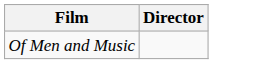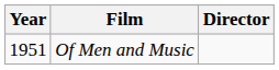 <table class="wikitable">
 <tr>
+<th>Year</th>
 <th>Film</th>
 <th>Director</th>
 </tr>
 <tr>
+<td>1951</td>
 <td><em>Of Men and Music</em></td>
 <td></td>
 </tr>
 </table>
